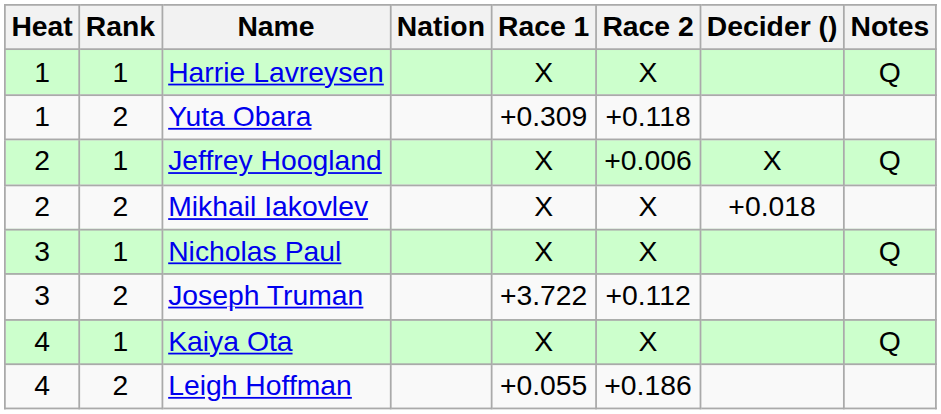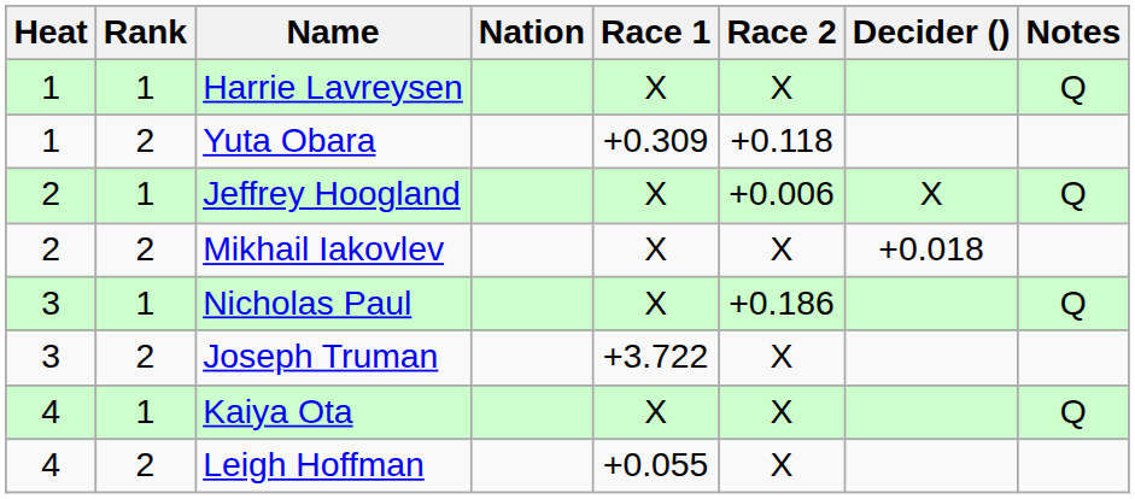 <table class="wikitable sortable" style="text-align:center">
 <tr>
 <th>Heat</th>
 <th>Rank</th>
 <th>Name</th>
 <th>Nation</th>
 <th>Race 1</th>
 <th>Race 2</th>
 <th>Decider ()</th>
 <th>Notes</th>
 </tr>
 <tr bgcolor=ccffcc>
 <td>1</td>
 <td>1</td>
 <td align=left><a href='#'>Harrie Lavreysen</a></td>
 <td align=left></td>
 <td>X</td>
 <td>X</td>
 <td></td>
 <td>Q</td>
 </tr>
 <tr>
 <td>1</td>
 <td>2</td>
 <td align=left><a href='#'>Yuta Obara</a></td>
 <td align=left></td>
 <td>+0.309</td>
 <td>+0.118</td>
 <td></td>
 <td></td>
 </tr>
 <tr bgcolor=ccffcc>
 <td>2</td>
 <td>1</td>
 <td align=left><a href='#'>Jeffrey Hoogland</a></td>
 <td align=left></td>
 <td>X</td>
 <td>+0.006</td>
 <td>X</td>
 <td>Q</td>
 </tr>
 <tr>
 <td>2</td>
 <td>2</td>
 <td align=left><a href='#'>Mikhail Iakovlev</a></td>
 <td align=left></td>
 <td>X</td>
 <td>X</td>
 <td>+0.018</td>
 <td></td>
 </tr>
 <tr bgcolor=ccffcc>
 <td>3</td>
 <td>1</td>
 <td align=left><a href='#'>Nicholas Paul</a></td>
 <td align=left></td>
 <td>X</td>
-<td>X</td>
+<td>+0.186</td>
 <td></td>
 <td>Q</td>
 </tr>
 <tr>
 <td>3</td>
 <td>2</td>
 <td align=left><a href='#'>Joseph Truman</a></td>
 <td align=left></td>
 <td>+3.722</td>
-<td>+0.112</td>
+<td>X</td>
 <td></td>
 <td></td>
 </tr>
 <tr bgcolor=ccffcc>
 <td>4</td>
 <td>1</td>
 <td align=left><a href='#'>Kaiya Ota</a></td>
 <td align=left></td>
 <td>X</td>
 <td>X</td>
 <td></td>
 <td>Q</td>
 </tr>
 <tr>
 <td>4</td>
 <td>2</td>
 <td align=left><a href='#'>Leigh Hoffman</a></td>
 <td align=left></td>
 <td>+0.055</td>
-<td>+0.186</td>
+<td>X</td>
 <td></td>
 <td></td>
 </tr>
 </table>
